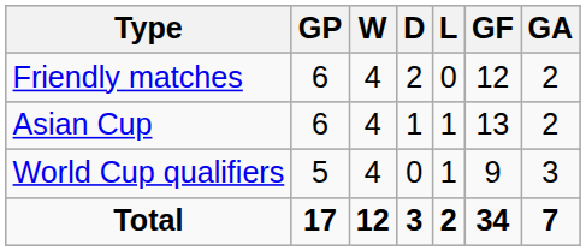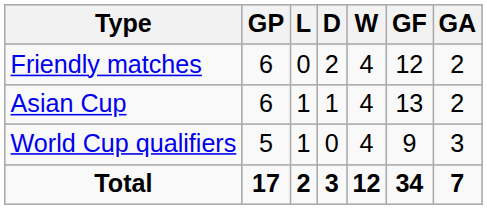 <table class="wikitable" style="text-align:center">
 <tr>
 <th>Type</th>
 <th>GP</th>
+<th>L</th>
+<th>D</th>
 <th>W</th>
-<th>D</th>
-<th>L</th>
 <th>GF</th>
 <th>GA</th>
 </tr>
 <tr>
 <td align=left><a href='#'>Friendly matches</a></td>
 <td>6</td>
+<td>0</td>
+<td>2</td>
 <td>4</td>
-<td>2</td>
-<td>0</td>
 <td>12</td>
 <td>2</td>
 </tr>
 <tr>
 <td align=left><a href='#'>Asian Cup</a></td>
 <td>6</td>
-<td>4</td>
 <td>1</td>
 <td>1</td>
+<td>4</td>
 <td>13</td>
 <td>2</td>
 </tr>
 <tr>
 <td align=left><a href='#'>World Cup qualifiers</a></td>
 <td>5</td>
+<td>1</td>
+<td>0</td>
 <td>4</td>
-<td>0</td>
-<td>1</td>
 <td>9</td>
 <td>3</td>
 </tr>
 <tr>
 <td><strong>Total</strong></td>
 <td><strong>17</strong></td>
+<td><strong>2</strong></td>
+<td><strong>3</strong></td>
 <td><strong>12</strong></td>
-<td><strong>3</strong></td>
-<td><strong>2</strong></td>
 <td><strong>34</strong></td>
 <td><strong>7</strong></td>
 </tr>
 </table>
